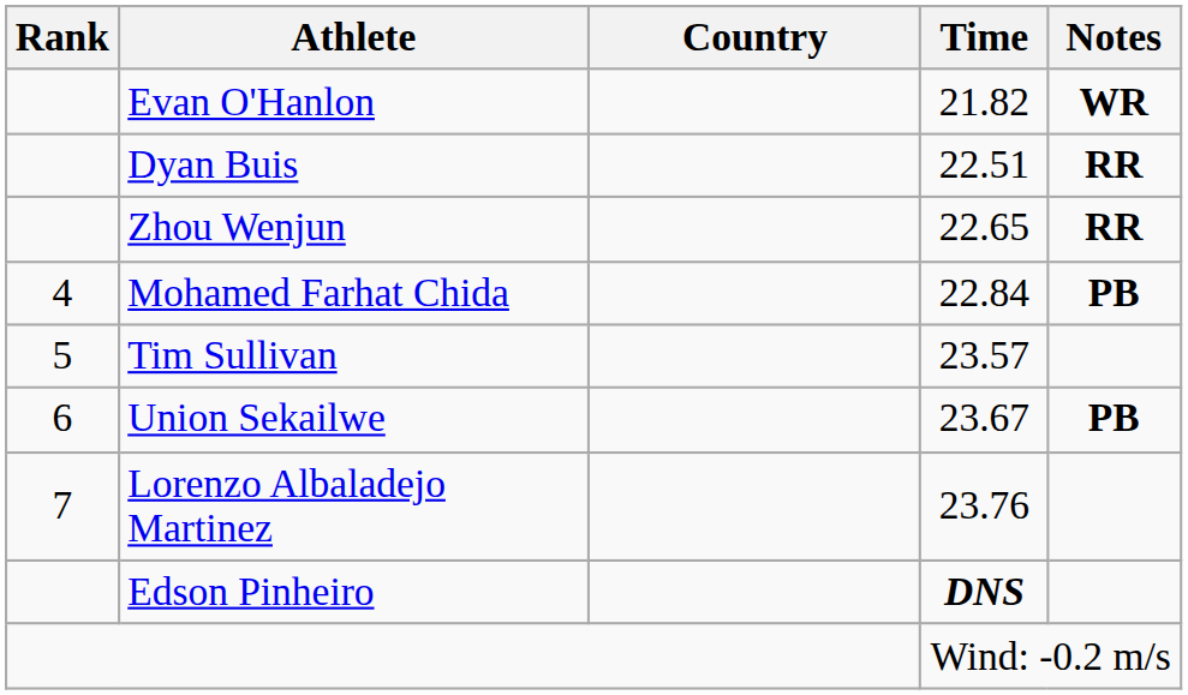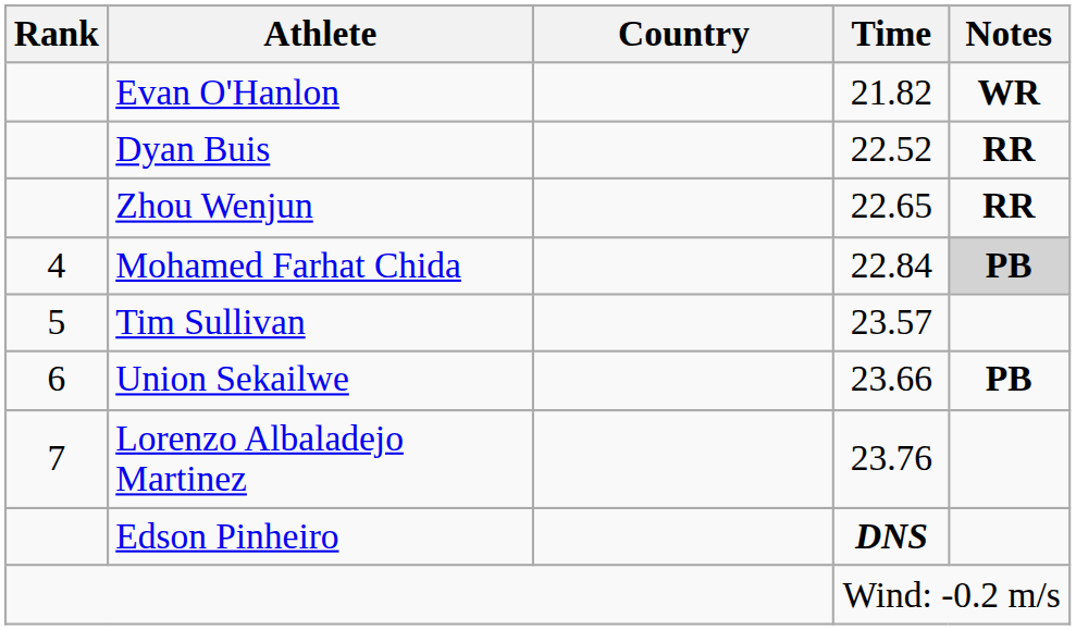 <table class="wikitable sortable" style="text-align:center">
 <tr>
 <th>Rank</th>
 <th style="width:180px">Athlete</th>
 <th style="width:125px">Country</th>
 <th>Time</th>
 <th>Notes</th>
 </tr>
 <tr>
 <td></td>
 <td style="text-align:left;"><a href='#'>Evan O'Hanlon</a></td>
 <td style="text-align:left;"></td>
 <td>21.82</td>
 <td><strong>WR</strong></td>
 </tr>
 <tr>
 <td></td>
 <td style="text-align:left;"><a href='#'>Dyan Buis</a></td>
 <td style="text-align:left;"></td>
-<td>22.51</td>
+<td>22.52</td>
 <td><strong>RR</strong></td>
 </tr>
 <tr>
 <td></td>
 <td style="text-align:left;"><a href='#'>Zhou Wenjun</a></td>
 <td style="text-align:left;"></td>
 <td>22.65</td>
 <td><strong>RR</strong></td>
 </tr>
 <tr>
 <td>4</td>
 <td style="text-align:left;"><a href='#'>Mohamed Farhat Chida</a></td>
 <td style="text-align:left;"></td>
 <td>22.84</td>
-<td><strong>PB</strong></td>
+<td style="background: lightgrey;"><strong>PB</strong></td>
 </tr>
 <tr>
 <td>5</td>
 <td style="text-align:left;"><a href='#'>Tim Sullivan</a></td>
 <td style="text-align:left;"></td>
 <td>23.57</td>
 <td></td>
 </tr>
 <tr>
 <td>6</td>
 <td style="text-align:left;"><a href='#'>Union Sekailwe</a></td>
 <td style="text-align:left;"></td>
-<td>23.67</td>
+<td>23.66</td>
 <td><strong>PB</strong></td>
 </tr>
 <tr>
 <td>7</td>
 <td style="text-align:left;"><a href='#'>Lorenzo Albaladejo Martinez</a></td>
 <td style="text-align:left;"></td>
 <td>23.76</td>
 <td></td>
 </tr>
 <tr>
 <td></td>
 <td style="text-align:left;"><a href='#'>Edson Pinheiro</a></td>
 <td style="text-align:left;"></td>
 <td><strong><em>DNS</em></strong></td>
 <td></td>
 </tr>
 <tr class="sortbottom">
 <td colspan="3"></td>
 <td colspan="2">Wind: -0.2 m/s</td>
 </tr>
 </table>
